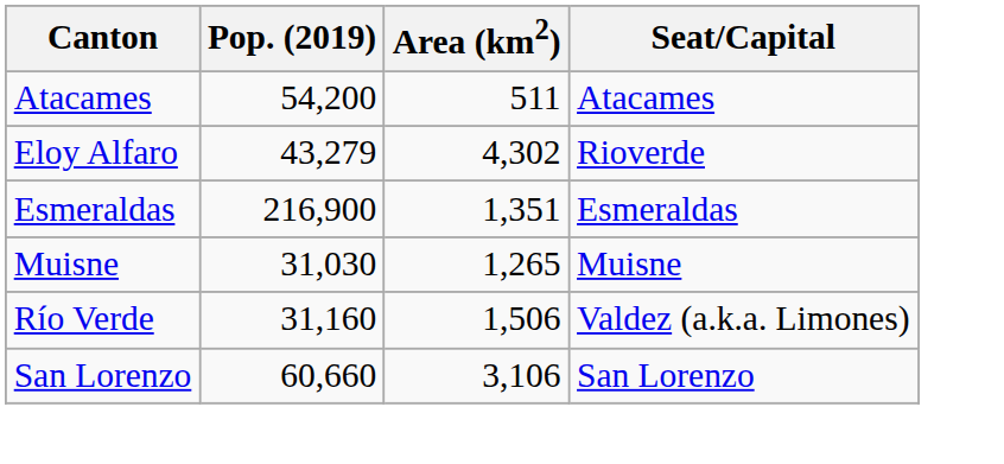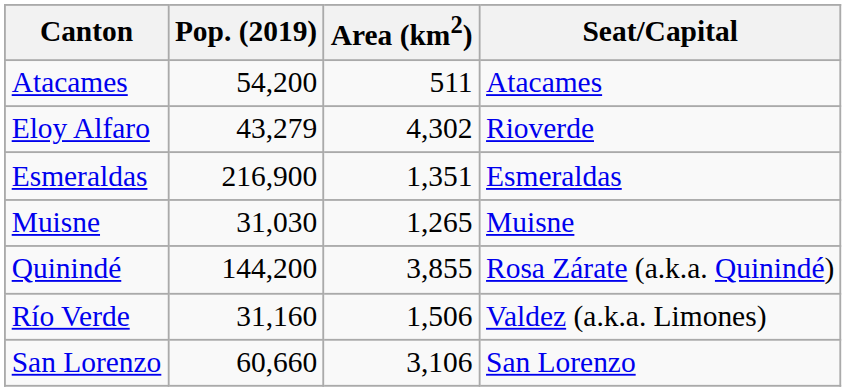 <table class="wikitable sortable">
 <tr>
 <th>Canton</th>
 <th>Pop. (2019)</th>
 <th>Area (km<sup>2</sup>)</th>
 <th>Seat/Capital</th>
 </tr>
 <tr>
 <td><a href='#'>Atacames</a></td>
 <td align=right>54,200</td>
 <td align="right">511</td>
 <td><a href='#'>Atacames</a></td>
 </tr>
 <tr>
 <td><a href='#'>Eloy Alfaro</a></td>
 <td align=right>43,279</td>
 <td align="right">4,302</td>
 <td><a href='#'>Rioverde</a></td>
 </tr>
 <tr>
 <td><a href='#'>Esmeraldas</a></td>
 <td align=right>216,900</td>
 <td align="right">1,351</td>
 <td><a href='#'>Esmeraldas</a></td>
 </tr>
 <tr>
 <td><a href='#'>Muisne</a></td>
 <td align=right>31,030</td>
 <td align="right">1,265</td>
 <td><a href='#'>Muisne</a></td>
 </tr>
 <tr>
+<td><a href='#'>Quinindé</a></td>
+<td align=right>144,200</td>
+<td align="right">3,855</td>
+<td><a href='#'>Rosa Zárate</a> (a.k.a. <a href='#'>Quinindé</a>)</td>
+</tr>
+<tr>
 <td><a href='#'>Río Verde</a></td>
 <td align=right>31,160</td>
 <td align="right">1,506</td>
 <td><a href='#'>Valdez</a>  (a.k.a. Limones)</td>
 </tr>
 <tr>
 <td><a href='#'>San Lorenzo</a></td>
 <td align=right>60,660</td>
 <td align="right">3,106</td>
 <td><a href='#'>San Lorenzo</a></td>
 </tr>
 </table>
